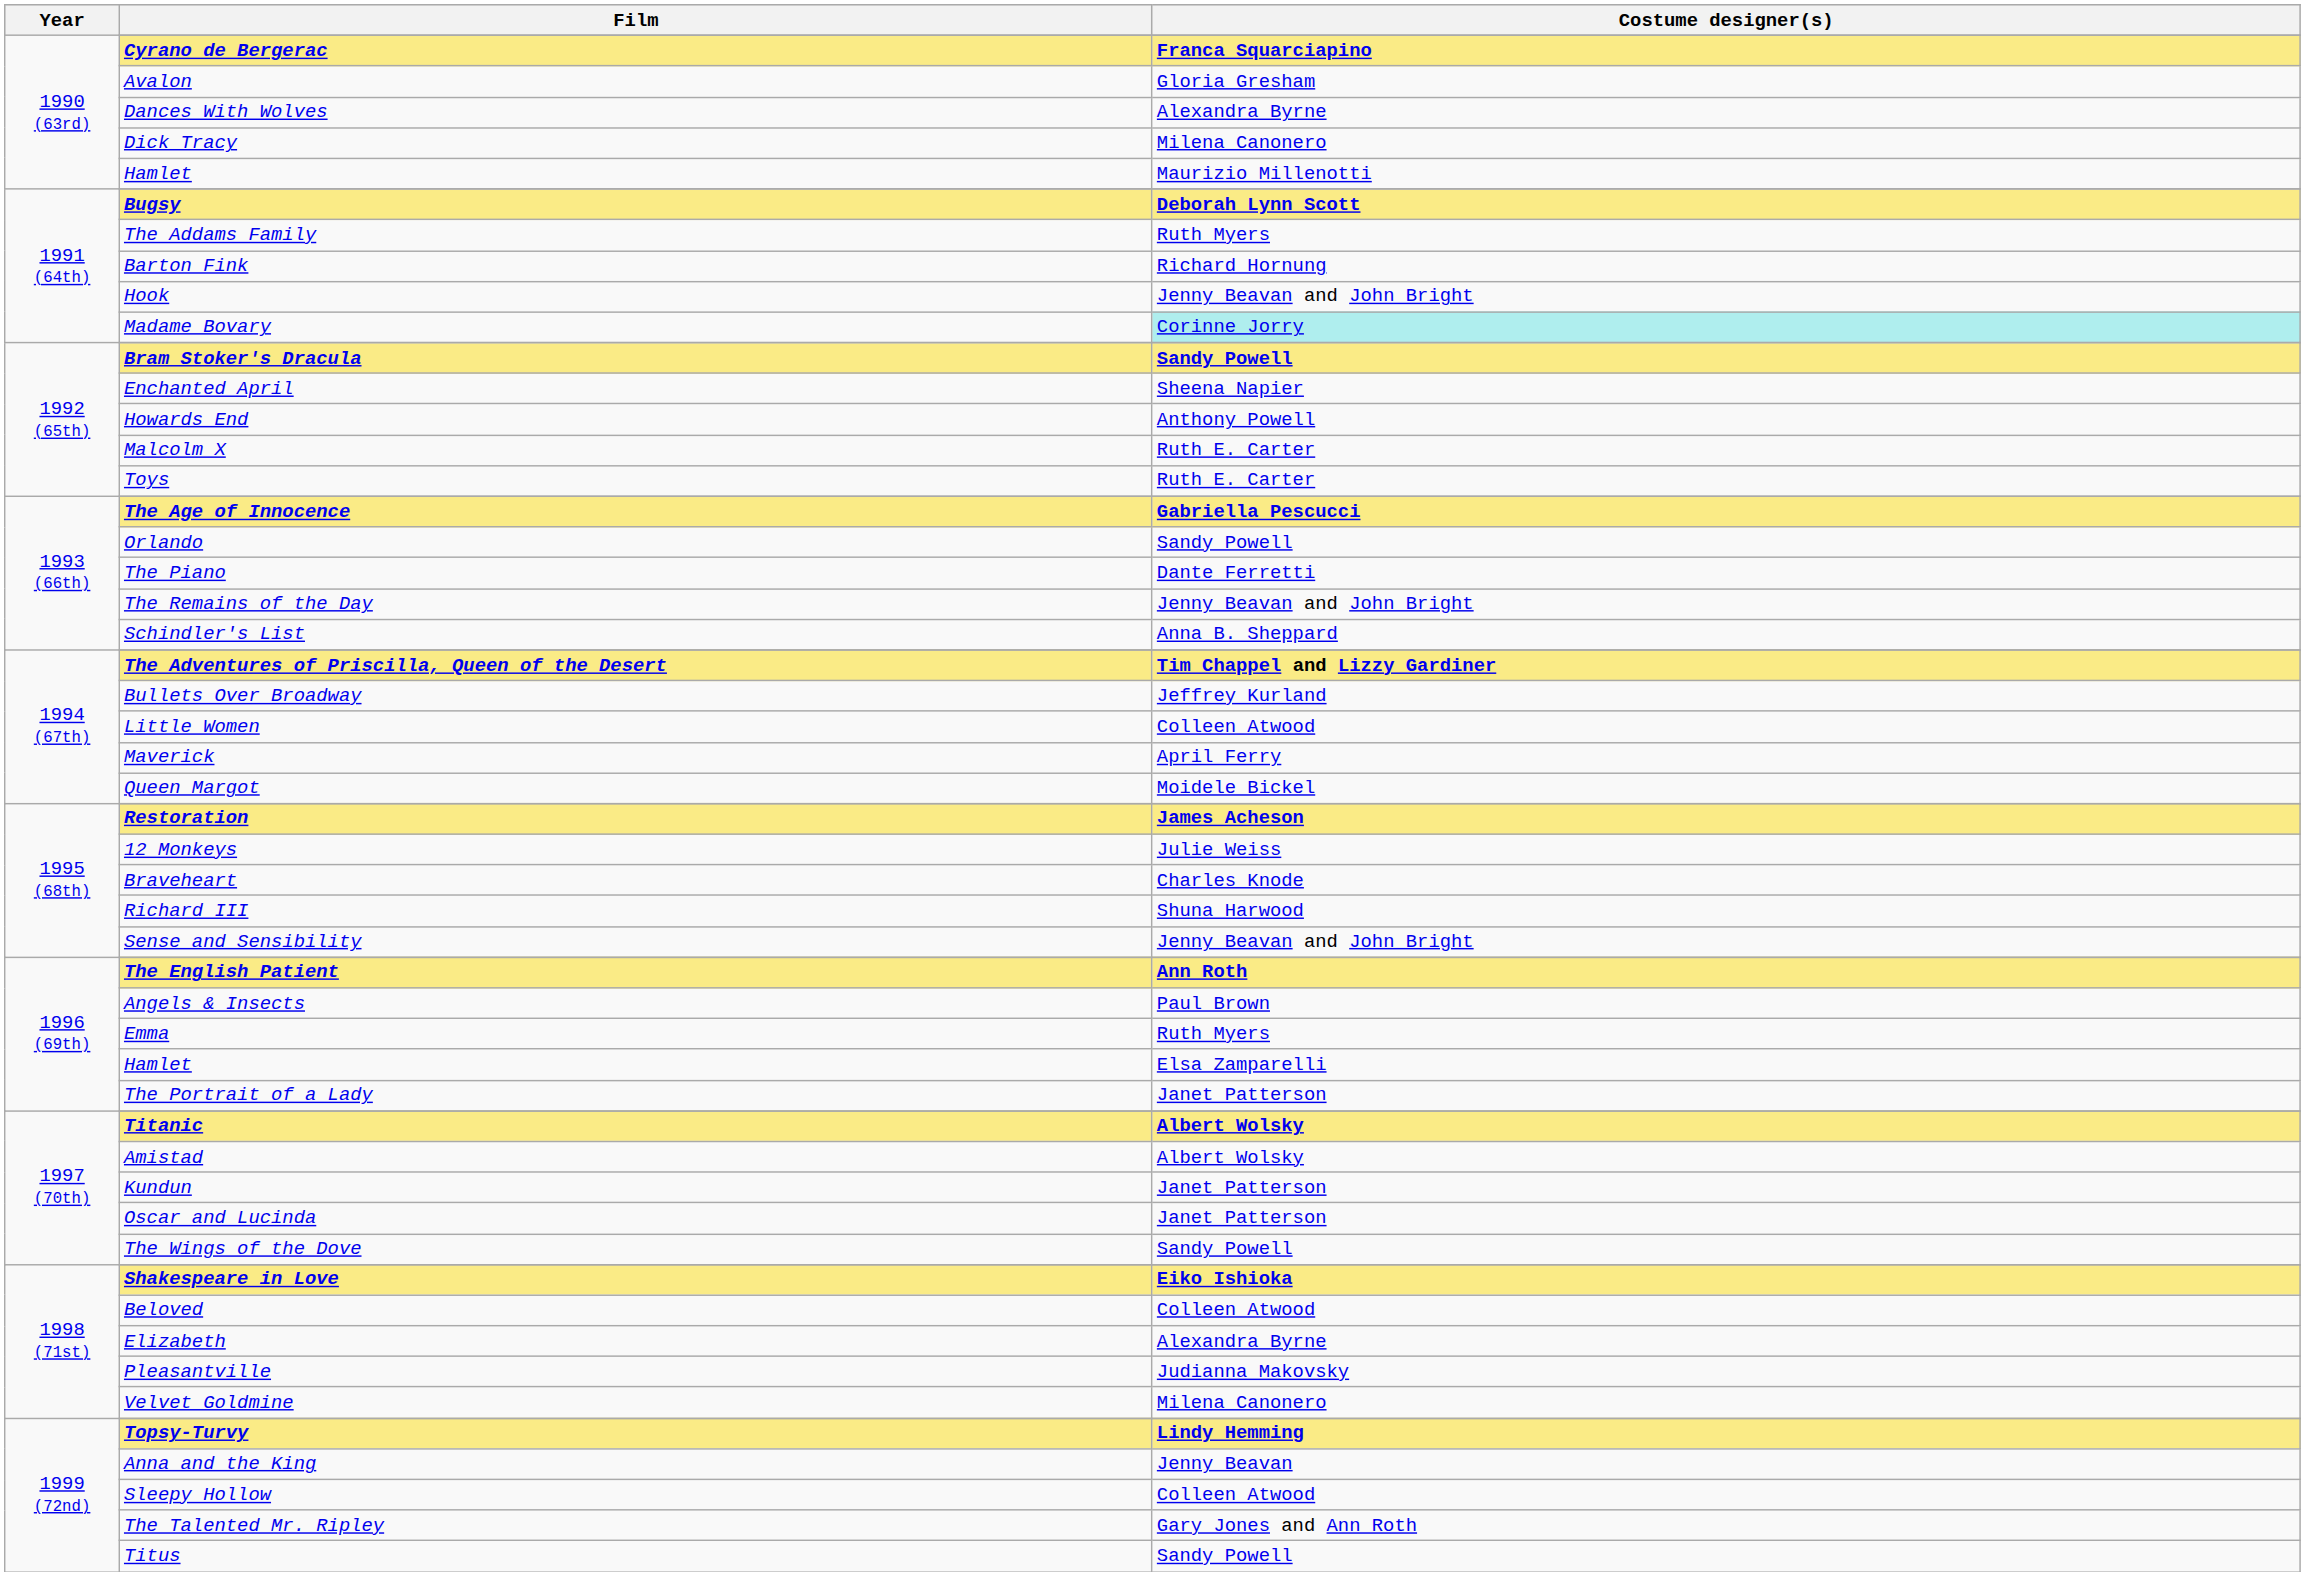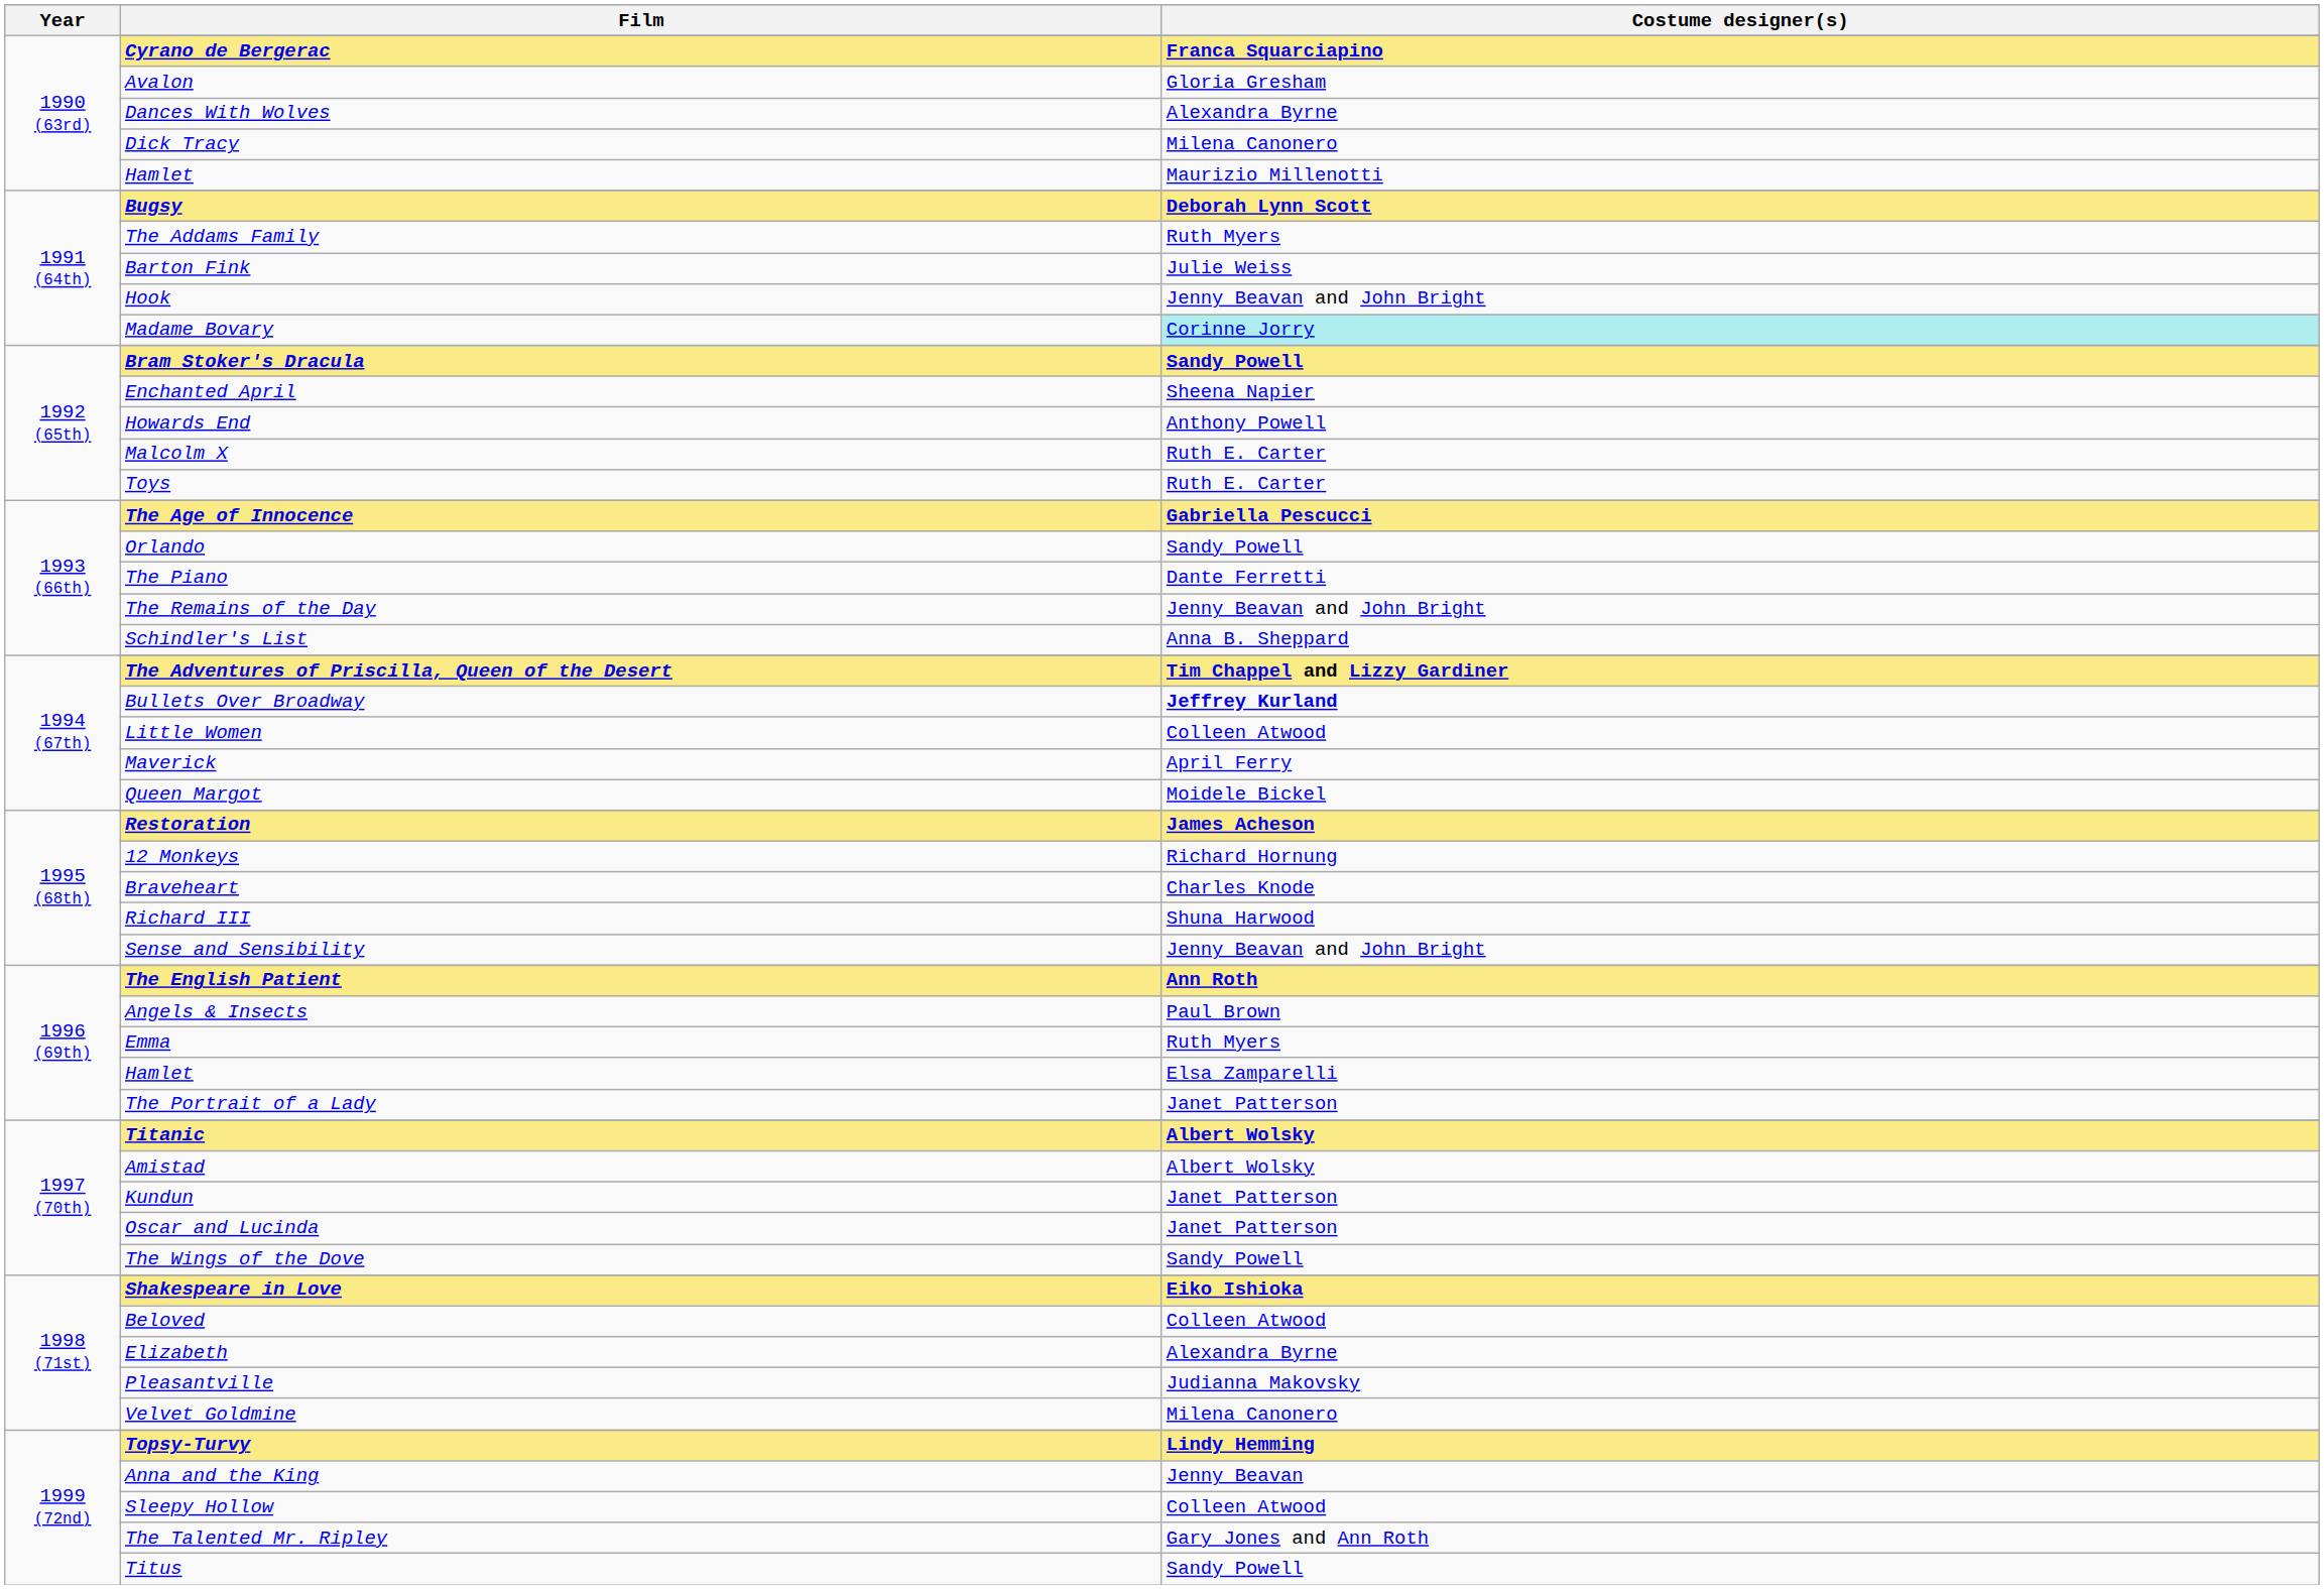 <table class="wikitable" style="width:100%">
 <tr bgcolor="#bebebe">
 <th width="5%">Year</th>
 <th width="45%">Film</th>
 <th width="50%">Costume designer(s)</th>
 </tr>
 <tr>
 <td rowspan="6" style="text-align:center"><a href='#'>1990</a> <br><small><a href='#'>(63rd)</a></small> <br></td>
 </tr>
 <tr style="background:#FAEB86">
 <td><strong><em><a href='#'>Cyrano de Bergerac</a></em></strong></td>
 <td><strong><a href='#'>Franca Squarciapino</a></strong></td>
 </tr>
 <tr>
 <td><em><a href='#'>Avalon</a></em></td>
 <td><a href='#'>Gloria Gresham</a></td>
 </tr>
 <tr>
 <td><em><a href='#'>Dances With Wolves</a></em></td>
 <td><a href='#'>Alexandra Byrne</a></td>
 </tr>
 <tr>
 <td><em><a href='#'>Dick Tracy</a></em></td>
 <td><a href='#'>Milena Canonero</a></td>
 </tr>
 <tr>
 <td><em><a href='#'>Hamlet</a></em></td>
 <td><a href='#'>Maurizio Millenotti</a></td>
 </tr>
 <tr>
 <td rowspan="6" style="text-align:center"><a href='#'>1991</a> <br><small><a href='#'>(64th)</a></small> <br></td>
 </tr>
 <tr style="background:#FAEB86">
 <td><strong><em><a href='#'>Bugsy</a></em></strong></td>
 <td><strong><a href='#'>Deborah Lynn Scott</a></strong></td>
 </tr>
 <tr>
 <td><em><a href='#'>The Addams Family</a></em></td>
 <td><a href='#'>Ruth Myers</a></td>
 </tr>
 <tr>
 <td><em><a href='#'>Barton Fink</a></em></td>
-<td><a href='#'>Richard Hornung</a></td>
+<td><a href='#'>Julie Weiss</a></td>
 </tr>
 <tr>
 <td><em><a href='#'>Hook</a></em></td>
 <td><a href='#'>Jenny Beavan</a> and <a href='#'>John Bright</a></td>
 </tr>
 <tr>
 <td><em><a href='#'>Madame Bovary</a></em></td>
 <td style="background: paleturquoise;"><a href='#'>Corinne Jorry</a></td>
 </tr>
 <tr>
 <td rowspan="6" style="text-align:center"><a href='#'>1992</a> <br><small><a href='#'>(65th)</a></small> <br></td>
 </tr>
 <tr style="background:#FAEB86">
 <td><strong><em><a href='#'>Bram Stoker's Dracula</a></em></strong></td>
 <td><strong><a href='#'>Sandy Powell</a></strong></td>
 </tr>
 <tr>
 <td><em><a href='#'>Enchanted April</a></em></td>
 <td><a href='#'>Sheena Napier</a></td>
 </tr>
 <tr>
 <td><em><a href='#'>Howards End</a></em></td>
 <td><a href='#'>Anthony Powell</a></td>
 </tr>
 <tr>
 <td><em><a href='#'>Malcolm X</a></em></td>
 <td><a href='#'>Ruth E. Carter</a></td>
 </tr>
 <tr>
 <td><em><a href='#'>Toys</a></em></td>
 <td><a href='#'>Ruth E. Carter</a></td>
 </tr>
 <tr>
 <td rowspan="6" style="text-align:center"><a href='#'>1993</a> <br><small><a href='#'>(66th)</a></small> <br></td>
 </tr>
 <tr style="background:#FAEB86">
 <td><strong><em><a href='#'>The Age of Innocence</a></em></strong></td>
 <td><strong><a href='#'>Gabriella Pescucci</a></strong></td>
 </tr>
 <tr>
 <td><em><a href='#'>Orlando</a></em></td>
 <td><a href='#'>Sandy Powell</a></td>
 </tr>
 <tr>
 <td><em><a href='#'>The Piano</a></em></td>
 <td><a href='#'>Dante Ferretti</a></td>
 </tr>
 <tr>
 <td><em><a href='#'>The Remains of the Day</a></em></td>
 <td><a href='#'>Jenny Beavan</a> and <a href='#'>John Bright</a></td>
 </tr>
 <tr>
 <td><em><a href='#'>Schindler's List</a></em></td>
 <td><a href='#'>Anna B. Sheppard</a></td>
 </tr>
 <tr>
 <td rowspan="6" style="text-align:center"><a href='#'>1994</a> <br><small><a href='#'>(67th)</a></small> <br></td>
 </tr>
 <tr style="background:#FAEB86">
 <td><strong><em><a href='#'>The Adventures of Priscilla, Queen of the Desert</a></em></strong></td>
 <td><strong><a href='#'>Tim Chappel</a> and <a href='#'>Lizzy Gardiner</a></strong></td>
 </tr>
 <tr>
 <td><em><a href='#'>Bullets Over Broadway</a></em></td>
-<td><a href='#'>Jeffrey Kurland</a></td>
+<td><strong><a href='#'>Jeffrey Kurland</a></strong></td>
 </tr>
 <tr>
 <td><em><a href='#'>Little Women</a></em></td>
 <td><a href='#'>Colleen Atwood</a></td>
 </tr>
 <tr>
 <td><em><a href='#'>Maverick</a></em></td>
 <td><a href='#'>April Ferry</a></td>
 </tr>
 <tr>
 <td><em><a href='#'>Queen Margot</a></em></td>
 <td><a href='#'>Moidele Bickel</a></td>
 </tr>
 <tr>
 <td rowspan="6" style="text-align:center"><a href='#'>1995</a> <br><small><a href='#'>(68th)</a></small> <br></td>
 </tr>
 <tr style="background:#FAEB86">
 <td><strong><em><a href='#'>Restoration</a></em></strong></td>
 <td><strong><a href='#'>James Acheson</a></strong></td>
 </tr>
 <tr>
 <td><em><a href='#'>12 Monkeys</a></em></td>
-<td><a href='#'>Julie Weiss</a></td>
+<td><a href='#'>Richard Hornung</a></td>
 </tr>
 <tr>
 <td><em><a href='#'>Braveheart</a></em></td>
 <td><a href='#'>Charles Knode</a></td>
 </tr>
 <tr>
 <td><em><a href='#'>Richard III</a></em></td>
 <td><a href='#'>Shuna Harwood</a></td>
 </tr>
 <tr>
 <td><em><a href='#'>Sense and Sensibility</a></em></td>
 <td><a href='#'>Jenny Beavan</a> and <a href='#'>John Bright</a></td>
 </tr>
 <tr>
 <td rowspan="6" style="text-align:center"><a href='#'>1996</a> <br><small><a href='#'>(69th)</a></small> <br></td>
 </tr>
 <tr style="background:#FAEB86">
 <td><strong><em><a href='#'>The English Patient</a></em></strong></td>
 <td><strong><a href='#'>Ann Roth</a></strong></td>
 </tr>
 <tr>
 <td><em><a href='#'>Angels & Insects</a></em></td>
 <td><a href='#'>Paul Brown</a></td>
 </tr>
 <tr>
 <td><em><a href='#'>Emma</a></em></td>
 <td><a href='#'>Ruth Myers</a></td>
 </tr>
 <tr>
 <td><em><a href='#'>Hamlet</a></em></td>
 <td><a href='#'>Elsa Zamparelli</a></td>
 </tr>
 <tr>
 <td><em><a href='#'>The Portrait of a Lady</a></em></td>
 <td><a href='#'>Janet Patterson</a></td>
 </tr>
 <tr>
 <td rowspan="6" style="text-align:center"><a href='#'>1997</a> <br><small><a href='#'>(70th)</a></small> <br></td>
 </tr>
 <tr style="background:#FAEB86">
 <td><strong><em><a href='#'>Titanic</a></em></strong></td>
 <td><strong><a href='#'>Albert Wolsky</a></strong></td>
 </tr>
 <tr>
 <td><em><a href='#'>Amistad</a></em></td>
 <td><a href='#'>Albert Wolsky</a></td>
 </tr>
 <tr>
 <td><em><a href='#'>Kundun</a></em></td>
 <td><a href='#'>Janet Patterson</a></td>
 </tr>
 <tr>
 <td><em><a href='#'>Oscar and Lucinda</a></em></td>
 <td><a href='#'>Janet Patterson</a></td>
 </tr>
 <tr>
 <td><em><a href='#'>The Wings of the Dove</a></em></td>
 <td><a href='#'>Sandy Powell</a></td>
 </tr>
 <tr>
 <td rowspan="6" style="text-align:center"><a href='#'>1998</a> <br><small><a href='#'>(71st)</a></small> <br></td>
 </tr>
 <tr style="background:#FAEB86">
 <td><strong><em><a href='#'>Shakespeare in Love</a></em></strong></td>
 <td><strong><a href='#'>Eiko Ishioka</a></strong></td>
 </tr>
 <tr>
 <td><em><a href='#'>Beloved</a></em></td>
 <td><a href='#'>Colleen Atwood</a></td>
 </tr>
 <tr>
 <td><em><a href='#'>Elizabeth</a></em></td>
 <td><a href='#'>Alexandra Byrne</a></td>
 </tr>
 <tr>
 <td><em><a href='#'>Pleasantville</a></em></td>
 <td><a href='#'>Judianna Makovsky</a></td>
 </tr>
 <tr>
 <td><em><a href='#'>Velvet Goldmine</a></em></td>
 <td><a href='#'>Milena Canonero</a></td>
 </tr>
 <tr>
 <td rowspan="6" style="text-align:center"><a href='#'>1999</a> <br><small><a href='#'>(72nd)</a></small> <br></td>
 </tr>
 <tr style="background:#FAEB86">
 <td><strong><em><a href='#'>Topsy-Turvy</a></em></strong></td>
 <td><strong><a href='#'>Lindy Hemming</a></strong></td>
 </tr>
 <tr>
 <td><em><a href='#'>Anna and the King</a></em></td>
 <td><a href='#'>Jenny Beavan</a></td>
 </tr>
 <tr>
 <td><em><a href='#'>Sleepy Hollow</a></em></td>
 <td><a href='#'>Colleen Atwood</a></td>
 </tr>
 <tr>
 <td><em><a href='#'>The Talented Mr. Ripley</a></em></td>
 <td><a href='#'>Gary Jones</a> and <a href='#'>Ann Roth</a></td>
 </tr>
 <tr>
 <td><em><a href='#'>Titus</a></em></td>
 <td><a href='#'>Sandy Powell</a></td>
 </tr>
 </table>
